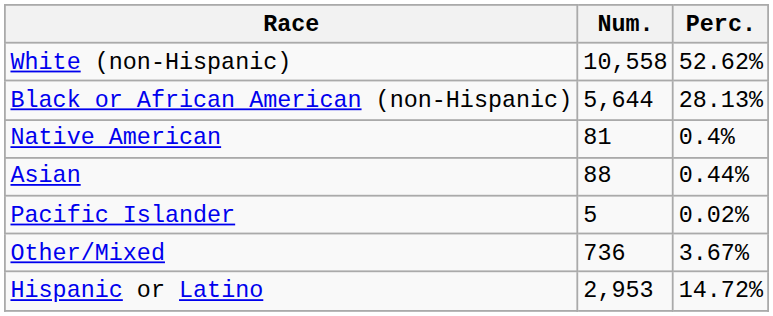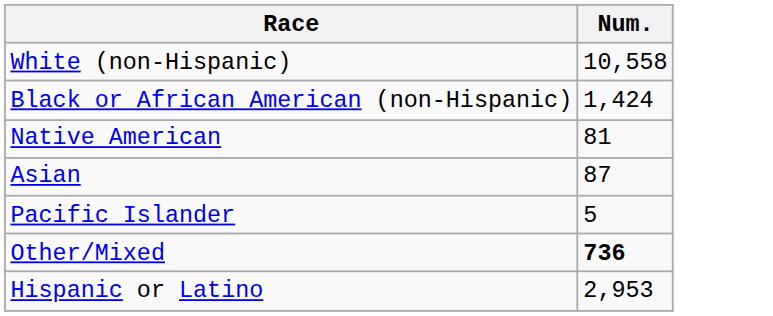 <table class="wikitable">
 <tr>
 <th>Race</th>
 <th>Num.</th>
-<th>Perc.</th>
 </tr>
 <tr>
 <td><a href='#'>White</a> (non-Hispanic)</td>
 <td>10,558</td>
-<td>52.62%</td>
 </tr>
 <tr>
 <td><a href='#'>Black or African American</a> (non-Hispanic)</td>
-<td>5,644</td>
-<td>28.13%</td>
+<td>1,424</td>
 </tr>
 <tr>
 <td><a href='#'>Native American</a></td>
 <td>81</td>
-<td>0.4%</td>
 </tr>
 <tr>
 <td><a href='#'>Asian</a></td>
-<td>88</td>
-<td>0.44%</td>
+<td>87</td>
 </tr>
 <tr>
 <td><a href='#'>Pacific Islander</a></td>
 <td>5</td>
-<td>0.02%</td>
 </tr>
 <tr>
 <td><a href='#'>Other/Mixed</a></td>
-<td>736</td>
-<td>3.67%</td>
+<td><strong>736</strong></td>
 </tr>
 <tr>
 <td><a href='#'>Hispanic</a> or <a href='#'>Latino</a></td>
 <td>2,953</td>
-<td>14.72%</td>
 </tr>
 </table>
